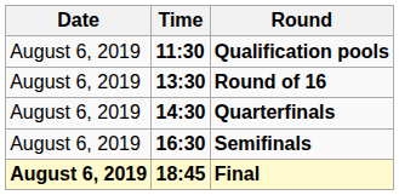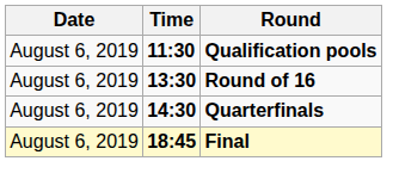 <table class="wikitable">
 <tr>
 <th>Date</th>
 <th>Time</th>
 <th>Round</th>
 </tr>
 <tr>
 <td>August 6, 2019</td>
 <td><strong>11:30</strong></td>
 <td><strong>Qualification pools</strong></td>
 </tr>
 <tr>
 <td>August 6, 2019</td>
 <td><strong>13:30</strong></td>
 <td><strong>Round of 16</strong></td>
 </tr>
 <tr>
 <td>August 6, 2019</td>
 <td><strong>14:30</strong></td>
 <td><strong>Quarterfinals</strong></td>
 </tr>
-<tr>
+<tr style=background:lemonchiffon>
 <td>August 6, 2019</td>
-<td><strong>16:30</strong></td>
-<td><strong>Semifinals</strong></td>
-</tr>
-<tr style=background:lemonchiffon>
-<td><strong>August 6, 2019</strong></td>
 <td><strong>18:45</strong></td>
 <td><strong>Final</strong></td>
 </tr>
 </table>
